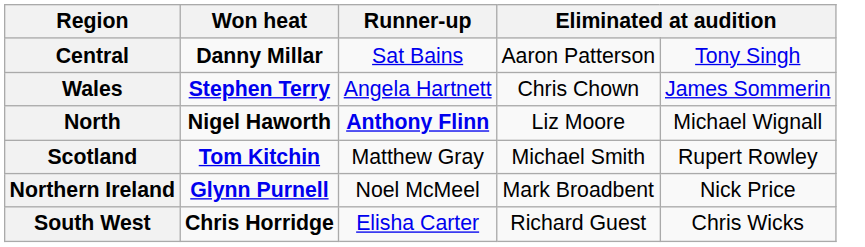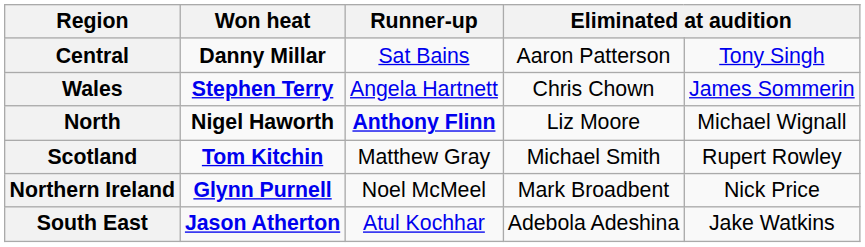 <table class="wikitable plainrowheaders sortable" style="text-align:center;">
 <tr>
 <th scope="col">Region</th>
 <th scope="col">Won heat</th>
 <th scope="col">Runner-up</th>
 <th colspan="2" scope="colgroup">Eliminated at audition</th>
 </tr>
 <tr>
 <th scope="row">Central</th>
 <td><strong>Danny Millar</strong></td>
 <td><a href='#'>Sat Bains</a></td>
 <td>Aaron Patterson</td>
 <td><a href='#'>Tony Singh</a></td>
 </tr>
 <tr>
 <th scope="row">Wales</th>
 <td><strong><a href='#'>Stephen Terry</a></strong></td>
 <td><a href='#'>Angela Hartnett</a></td>
 <td>Chris Chown</td>
 <td><a href='#'>James Sommerin</a></td>
 </tr>
 <tr>
 <th scope="row">North</th>
 <td><strong>Nigel Haworth</strong></td>
 <td><strong><a href='#'>Anthony Flinn</a></strong></td>
 <td>Liz Moore</td>
 <td>Michael Wignall</td>
 </tr>
 <tr>
 <th scope="row">Scotland</th>
 <td><strong><a href='#'>Tom Kitchin</a></strong></td>
 <td>Matthew Gray</td>
 <td>Michael Smith</td>
 <td>Rupert Rowley</td>
 </tr>
 <tr>
 <th scope="row">Northern Ireland</th>
 <td><strong><a href='#'>Glynn Purnell</a></strong></td>
 <td>Noel McMeel</td>
 <td>Mark Broadbent</td>
 <td>Nick Price</td>
 </tr>
 <tr>
-<th scope="row">South West</th>
-<td><strong>Chris Horridge</strong></td>
-<td><a href='#'>Elisha Carter</a></td>
-<td>Richard Guest</td>
-<td>Chris Wicks</td>
+<th scope="row">South East</th>
+<td><strong><a href='#'>Jason Atherton</a></strong></td>
+<td><a href='#'>Atul Kochhar</a></td>
+<td>Adebola Adeshina</td>
+<td>Jake Watkins</td>
 </tr>
 </table>
